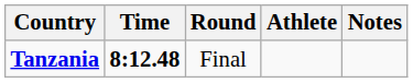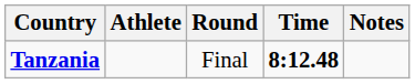 <table class="wikitable sortable" style="text-align:center">
 <tr>
 <th>Country</th>
+<th>Athlete</th>
+<th>Round</th>
 <th>Time</th>
-<th>Round</th>
-<th>Athlete</th>
 <th>Notes</th>
 </tr>
 <tr>
 <td align=left><strong><a href='#'>Tanzania</a></strong></td>
+<td align=left></td>
+<td>Final</td>
 <td><strong>8:12.48</strong></td>
-<td>Final</td>
-<td align=left></td>
 <td></td>
 </tr>
 </table>
